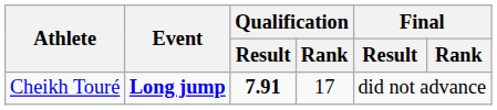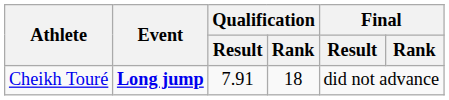 <table class=wikitable style=font-size:90%>
 <tr>
 <th rowspan=2>Athlete</th>
 <th rowspan=2>Event</th>
 <th colspan=2>Qualification</th>
 <th colspan=2>Final</th>
 </tr>
 <tr>
 <th>Result</th>
 <th>Rank</th>
 <th>Result</th>
 <th>Rank</th>
 </tr>
 <tr>
 <td><a href='#'>Cheikh Touré</a></td>
 <td><strong><a href='#'>Long jump</a></strong></td>
-<td align=center><strong>7.91</strong></td>
-<td align=center>17</td>
+<td align=center>7.91</td>
+<td align=center>18</td>
 <td align=center colspan=2>did not advance</td>
 </tr>
 </table>
